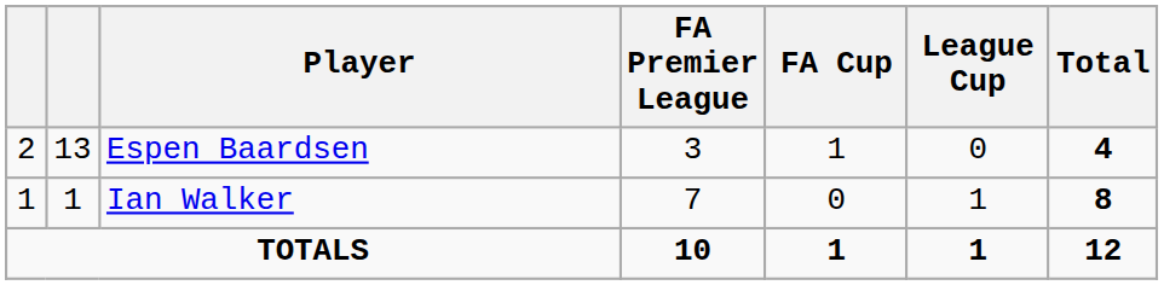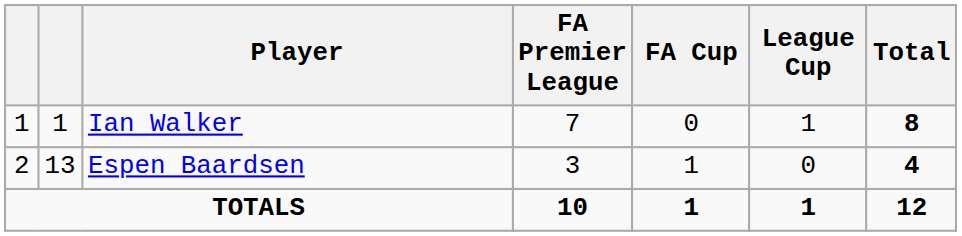 <table class="wikitable sortable" style="font-size: 95%; text-align: center;">
 <tr>
 <th width=10></th>
 <th width=10></th>
 <th width=200>Player</th>
 <th width=50>FA Premier League</th>
 <th width=50>FA Cup</th>
 <th width=50>League Cup</th>
 <th>Total</th>
 </tr>
 <tr>
+<td>1</td>
+<td>1</td>
+<td align="left"> <a href='#'>Ian Walker</a></td>
+<td>7</td>
+<td>0</td>
+<td>1</td>
+<td><strong>8</strong></td>
+</tr>
+<tr>
 <td>2</td>
 <td>13</td>
 <td align="left"> <a href='#'>Espen Baardsen</a></td>
 <td>3</td>
 <td>1</td>
 <td>0</td>
 <td><strong>4</strong></td>
 </tr>
 <tr>
-<td>1</td>
-<td>1</td>
-<td align="left"> <a href='#'>Ian Walker</a></td>
-<td>7</td>
-<td>0</td>
-<td>1</td>
-<td><strong>8</strong></td>
-</tr>
-<tr>
 <td colspan="3"><strong>TOTALS</strong></td>
 <td><strong>10</strong></td>
 <td><strong>1</strong></td>
 <td><strong>1</strong></td>
 <td><strong>12</strong></td>
 </tr>
 </table>
